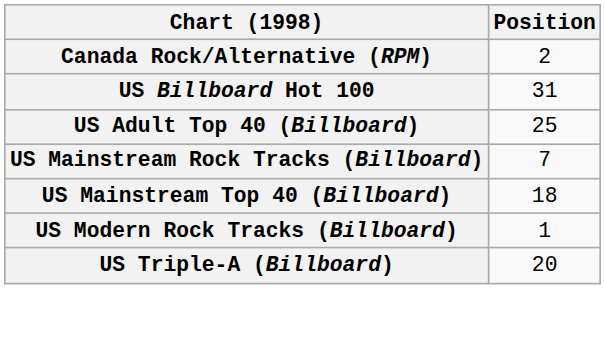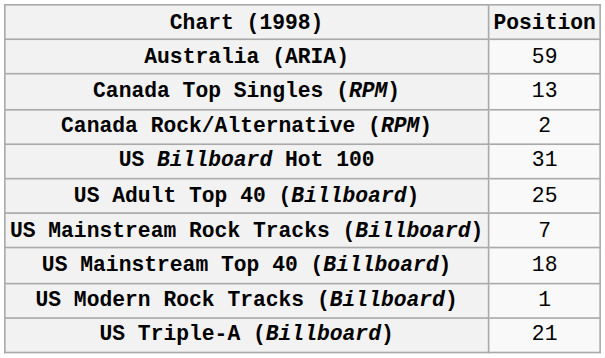 <table class="wikitable sortable plainrowheaders" style="text-align:center">
 <tr>
 <th>Chart (1998)</th>
 <th>Position</th>
+</tr>
+<tr>
+<th scope="row">Australia (ARIA)</th>
+<td>59</td>
+</tr>
+<tr>
+<th scope="row">Canada Top Singles (<em>RPM</em>)</th>
+<td>13</td>
 </tr>
 <tr>
 <th scope="row">Canada Rock/Alternative (<em>RPM</em>)</th>
 <td>2</td>
 </tr>
 <tr>
 <th scope="row">US <em>Billboard</em> Hot 100</th>
 <td>31</td>
 </tr>
 <tr>
 <th scope="row">US Adult Top 40 (<em>Billboard</em>)</th>
 <td>25</td>
 </tr>
 <tr>
 <th scope="row">US Mainstream Rock Tracks (<em>Billboard</em>)</th>
 <td>7</td>
 </tr>
 <tr>
 <th scope="row">US Mainstream Top 40 (<em>Billboard</em>)</th>
 <td>18</td>
 </tr>
 <tr>
 <th scope="row">US Modern Rock Tracks (<em>Billboard</em>)</th>
 <td>1</td>
 </tr>
 <tr>
 <th scope="row">US Triple-A (<em>Billboard</em>)</th>
-<td>20</td>
+<td>21</td>
 </tr>
 </table>
